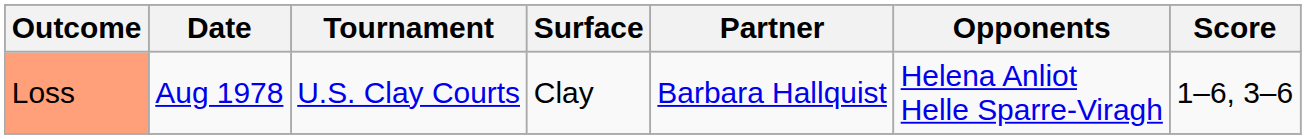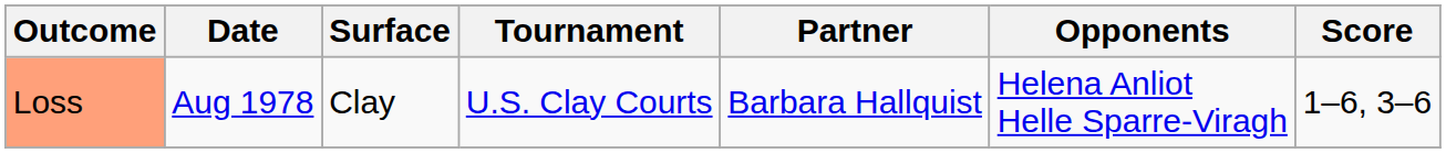 <table class="sortable wikitable">
 <tr>
 <th>Outcome</th>
 <th>Date</th>
+<th>Surface</th>
 <th>Tournament</th>
-<th>Surface</th>
 <th>Partner</th>
 <th>Opponents</th>
 <th>Score</th>
 </tr>
 <tr>
 <td style="background:#FFA07A;">Loss</td>
 <td><a href='#'>Aug 1978</a></td>
+<td>Clay</td>
 <td><a href='#'>U.S. Clay Courts</a></td>
-<td>Clay</td>
 <td> <a href='#'>Barbara Hallquist</a></td>
 <td> <a href='#'>Helena Anliot</a> <br>  <a href='#'>Helle Sparre-Viragh</a></td>
 <td>1–6, 3–6</td>
 </tr>
 </table>
